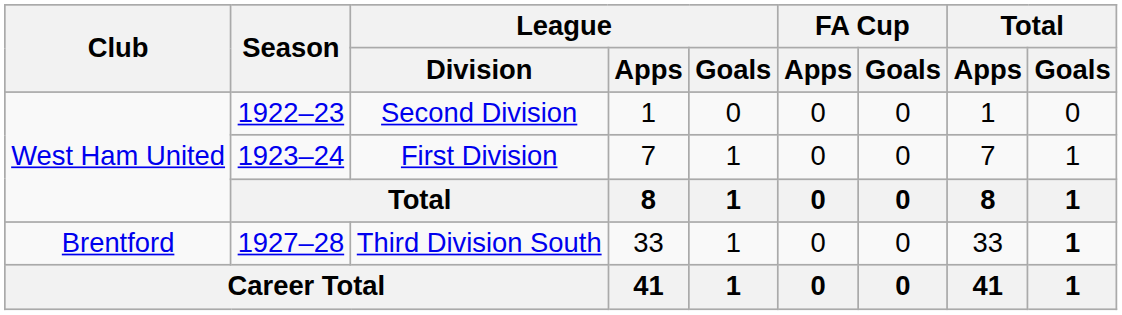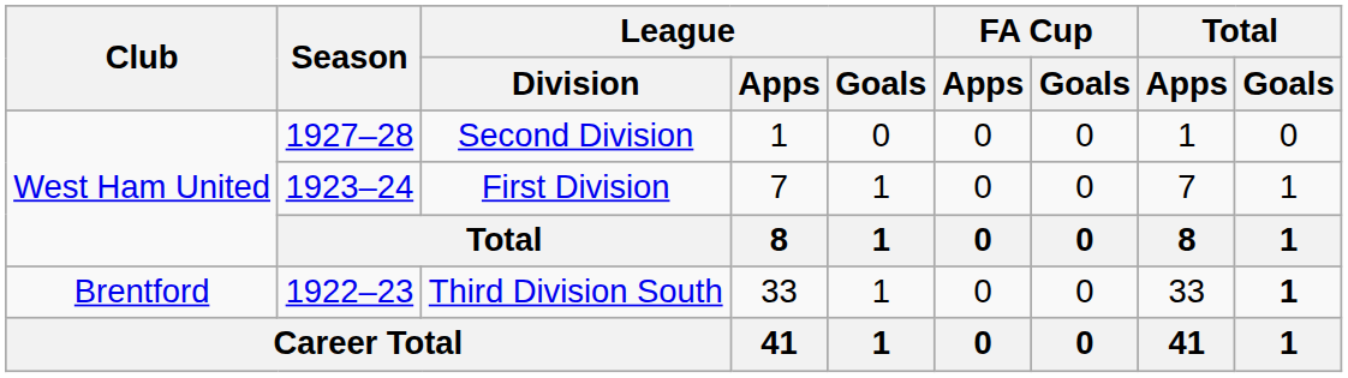 <table class="wikitable" style="text-align: center;">
 <tr>
 <th rowspan="2">Club</th>
 <th rowspan="2">Season</th>
 <th colspan="3">League</th>
 <th colspan="2">FA Cup</th>
 <th colspan="2">Total</th>
 </tr>
 <tr>
 <th>Division</th>
 <th>Apps</th>
 <th>Goals</th>
 <th>Apps</th>
 <th>Goals</th>
 <th>Apps</th>
 <th>Goals</th>
 </tr>
 <tr>
 <td rowspan="3"><a href='#'>West Ham United</a></td>
-<td><a href='#'>1922–23</a></td>
+<td><a href='#'>1927–28</a></td>
 <td><a href='#'>Second Division</a></td>
 <td>1</td>
 <td>0</td>
 <td>0</td>
 <td>0</td>
 <td>1</td>
 <td>0</td>
 </tr>
 <tr>
 <td><a href='#'>1923–24</a></td>
 <td><a href='#'>First Division</a></td>
 <td>7</td>
 <td>1</td>
 <td>0</td>
 <td>0</td>
 <td>7</td>
 <td>1</td>
 </tr>
 <tr>
 <th colspan="2">Total</th>
 <th>8</th>
 <th>1</th>
 <th>0</th>
 <th>0</th>
 <th>8</th>
 <th>1</th>
 </tr>
 <tr>
 <td><a href='#'>Brentford</a></td>
-<td><a href='#'>1927–28</a></td>
+<td><a href='#'>1922–23</a></td>
 <td><a href='#'>Third Division South</a></td>
 <td>33</td>
 <td>1</td>
 <td>0</td>
 <td>0</td>
 <td>33</td>
 <td><strong>1</strong></td>
 </tr>
 <tr>
 <th colspan="3">Career Total</th>
 <th>41</th>
 <th>1</th>
 <th>0</th>
 <th>0</th>
 <th>41</th>
 <th>1</th>
 </tr>
 </table>
